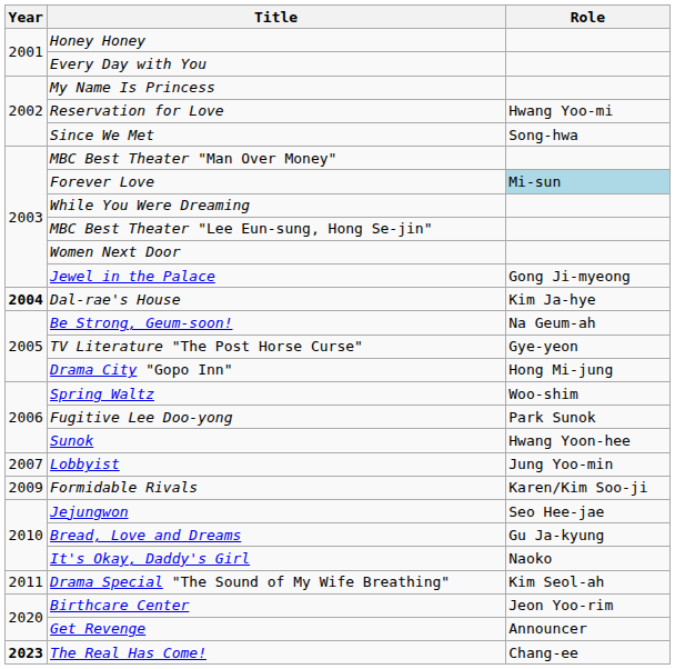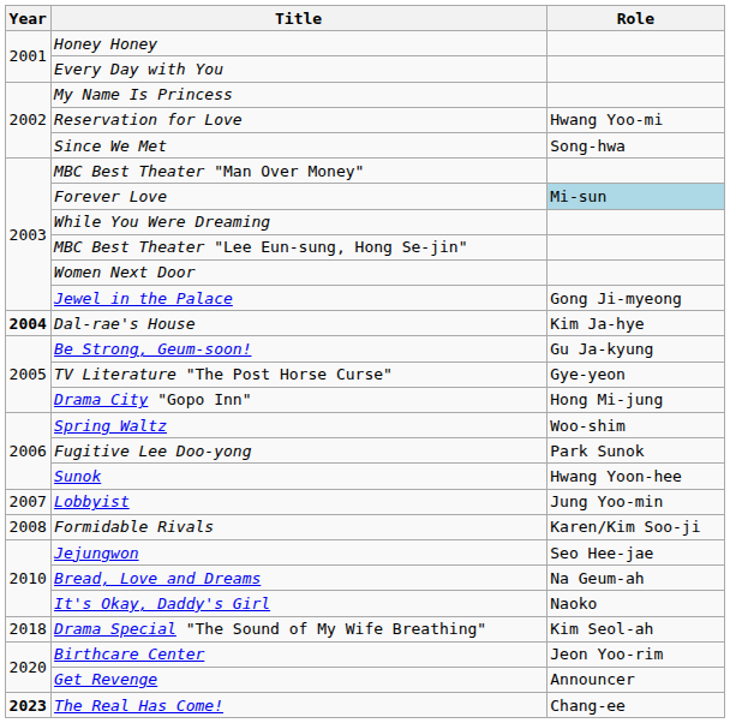 <table class="wikitable" style="width:600px">
 <tr>
 <th width=10>Year</th>
 <th>Title</th>
 <th>Role</th>
 </tr>
 <tr>
 <td rowspan=2>2001</td>
 <td><em>Honey Honey</em></td>
 <td></td>
 </tr>
 <tr>
 <td><em>Every Day with You</em></td>
 <td></td>
 </tr>
 <tr>
 <td rowspan=3>2002</td>
 <td><em>My Name Is Princess</em></td>
 <td></td>
 </tr>
 <tr>
 <td><em>Reservation for Love</em></td>
 <td>Hwang Yoo-mi</td>
 </tr>
 <tr>
 <td><em>Since We Met</em></td>
 <td>Song-hwa</td>
 </tr>
 <tr>
 <td rowspan=6>2003</td>
 <td><em>MBC Best Theater</em> "Man Over Money"</td>
 <td></td>
 </tr>
 <tr>
 <td><em>Forever Love</em></td>
 <td style="background: lightblue;">Mi-sun</td>
 </tr>
 <tr>
 <td><em>While You Were Dreaming</em></td>
 <td></td>
 </tr>
 <tr>
 <td><em>MBC Best Theater</em> "Lee Eun-sung, Hong Se-jin"</td>
 <td></td>
 </tr>
 <tr>
 <td><em>Women Next Door</em></td>
 <td></td>
 </tr>
 <tr>
 <td><em><a href='#'>Jewel in the Palace</a></em></td>
 <td>Gong Ji-myeong</td>
 </tr>
 <tr>
 <td><strong>2004</strong></td>
 <td><em>Dal-rae's House</em></td>
 <td>Kim Ja-hye</td>
 </tr>
 <tr>
 <td rowspan=3>2005</td>
 <td><em><a href='#'>Be Strong, Geum-soon!</a></em></td>
-<td>Na Geum-ah</td>
+<td>Gu Ja-kyung</td>
 </tr>
 <tr>
 <td><em>TV Literature</em> "The Post Horse Curse"</td>
 <td>Gye-yeon</td>
 </tr>
 <tr>
 <td><em><a href='#'>Drama City</a></em> "Gopo Inn"</td>
 <td>Hong Mi-jung</td>
 </tr>
 <tr>
 <td rowspan=3>2006</td>
 <td><em><a href='#'>Spring Waltz</a></em></td>
 <td>Woo-shim</td>
 </tr>
 <tr>
 <td><em>Fugitive Lee Doo-yong</em></td>
 <td>Park Sunok</td>
 </tr>
 <tr>
 <td><em><a href='#'>Sunok</a></em></td>
 <td>Hwang Yoon-hee</td>
 </tr>
 <tr>
 <td>2007</td>
 <td><em><a href='#'>Lobbyist</a></em></td>
 <td>Jung Yoo-min</td>
 </tr>
 <tr>
-<td>2009</td>
+<td>2008</td>
 <td><em>Formidable Rivals</em></td>
 <td>Karen/Kim Soo-ji</td>
 </tr>
 <tr>
 <td rowspan=3>2010</td>
 <td><em><a href='#'>Jejungwon</a></em></td>
 <td>Seo Hee-jae</td>
 </tr>
 <tr>
 <td><em><a href='#'>Bread, Love and Dreams</a></em></td>
-<td>Gu Ja-kyung</td>
+<td>Na Geum-ah</td>
 </tr>
 <tr>
 <td><em><a href='#'>It's Okay, Daddy's Girl</a></em></td>
 <td>Naoko</td>
 </tr>
 <tr>
-<td>2011</td>
+<td>2018</td>
 <td><em><a href='#'>Drama Special</a></em> "The Sound of My Wife Breathing"</td>
 <td>Kim Seol-ah</td>
 </tr>
 <tr>
 <td rowspan=2>2020</td>
 <td><em><a href='#'>Birthcare Center</a></em></td>
 <td>Jeon Yoo-rim</td>
 </tr>
 <tr>
 <td><em><a href='#'>Get Revenge</a></em></td>
 <td>Announcer</td>
 </tr>
 <tr>
 <td><strong>2023</strong></td>
 <td><em><a href='#'>The Real Has Come!</a></em></td>
 <td>Chang-ee</td>
 </tr>
 <tr>
 </tr>
 </table>
